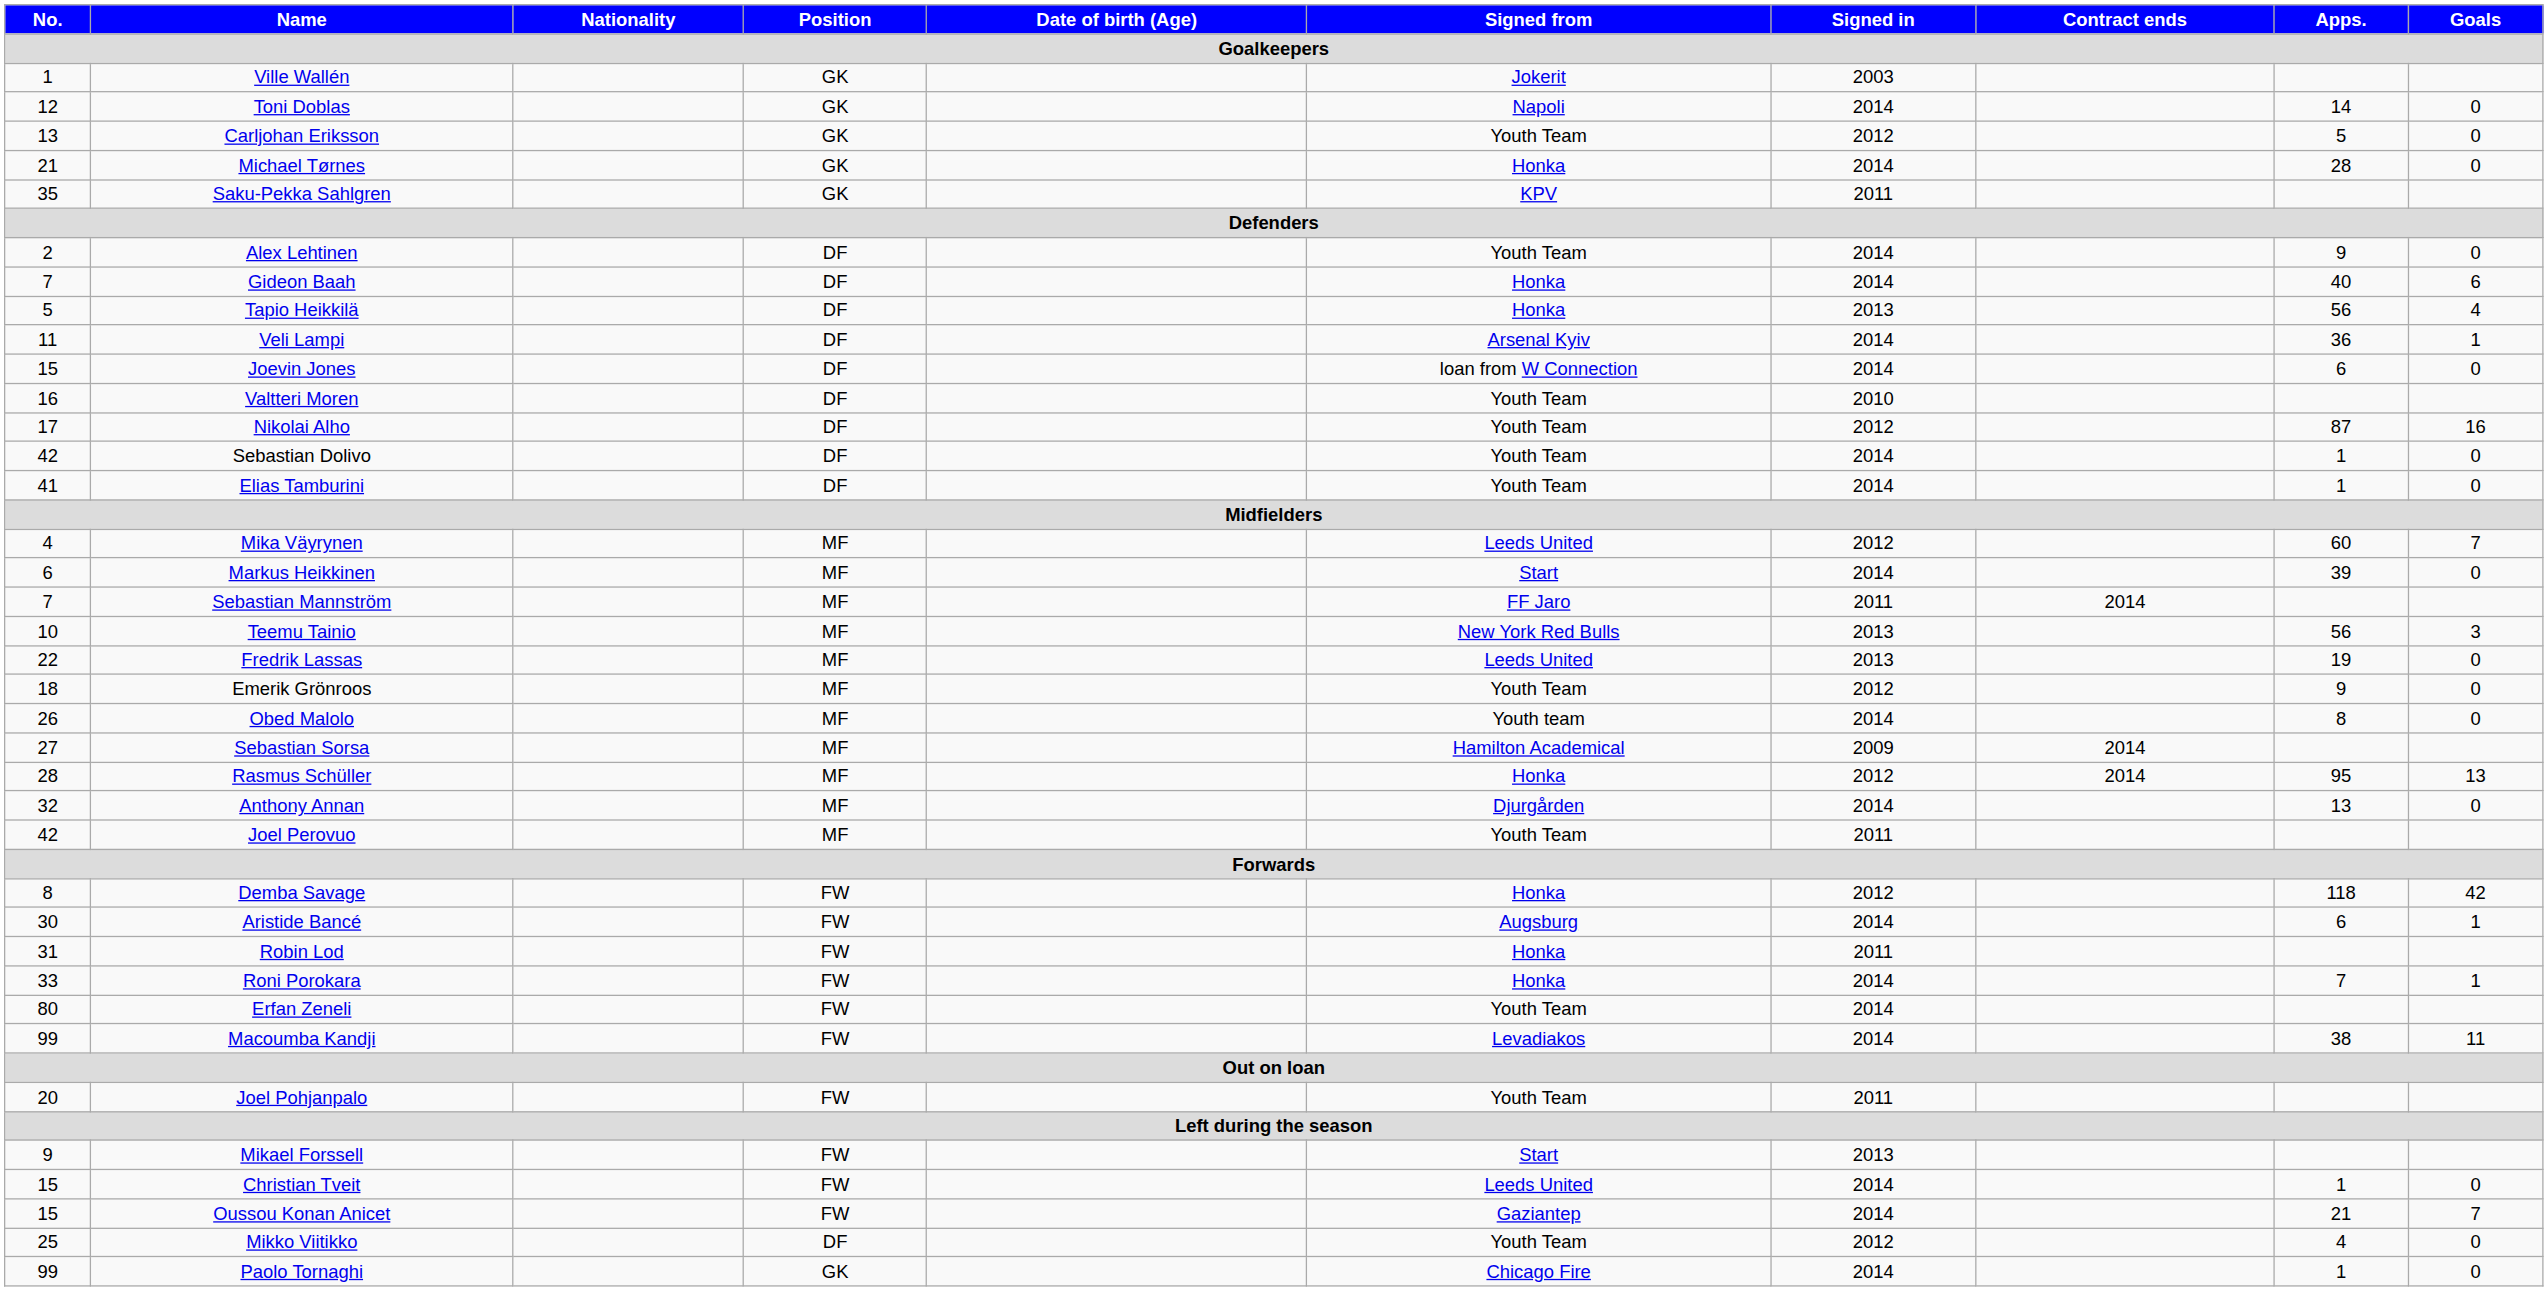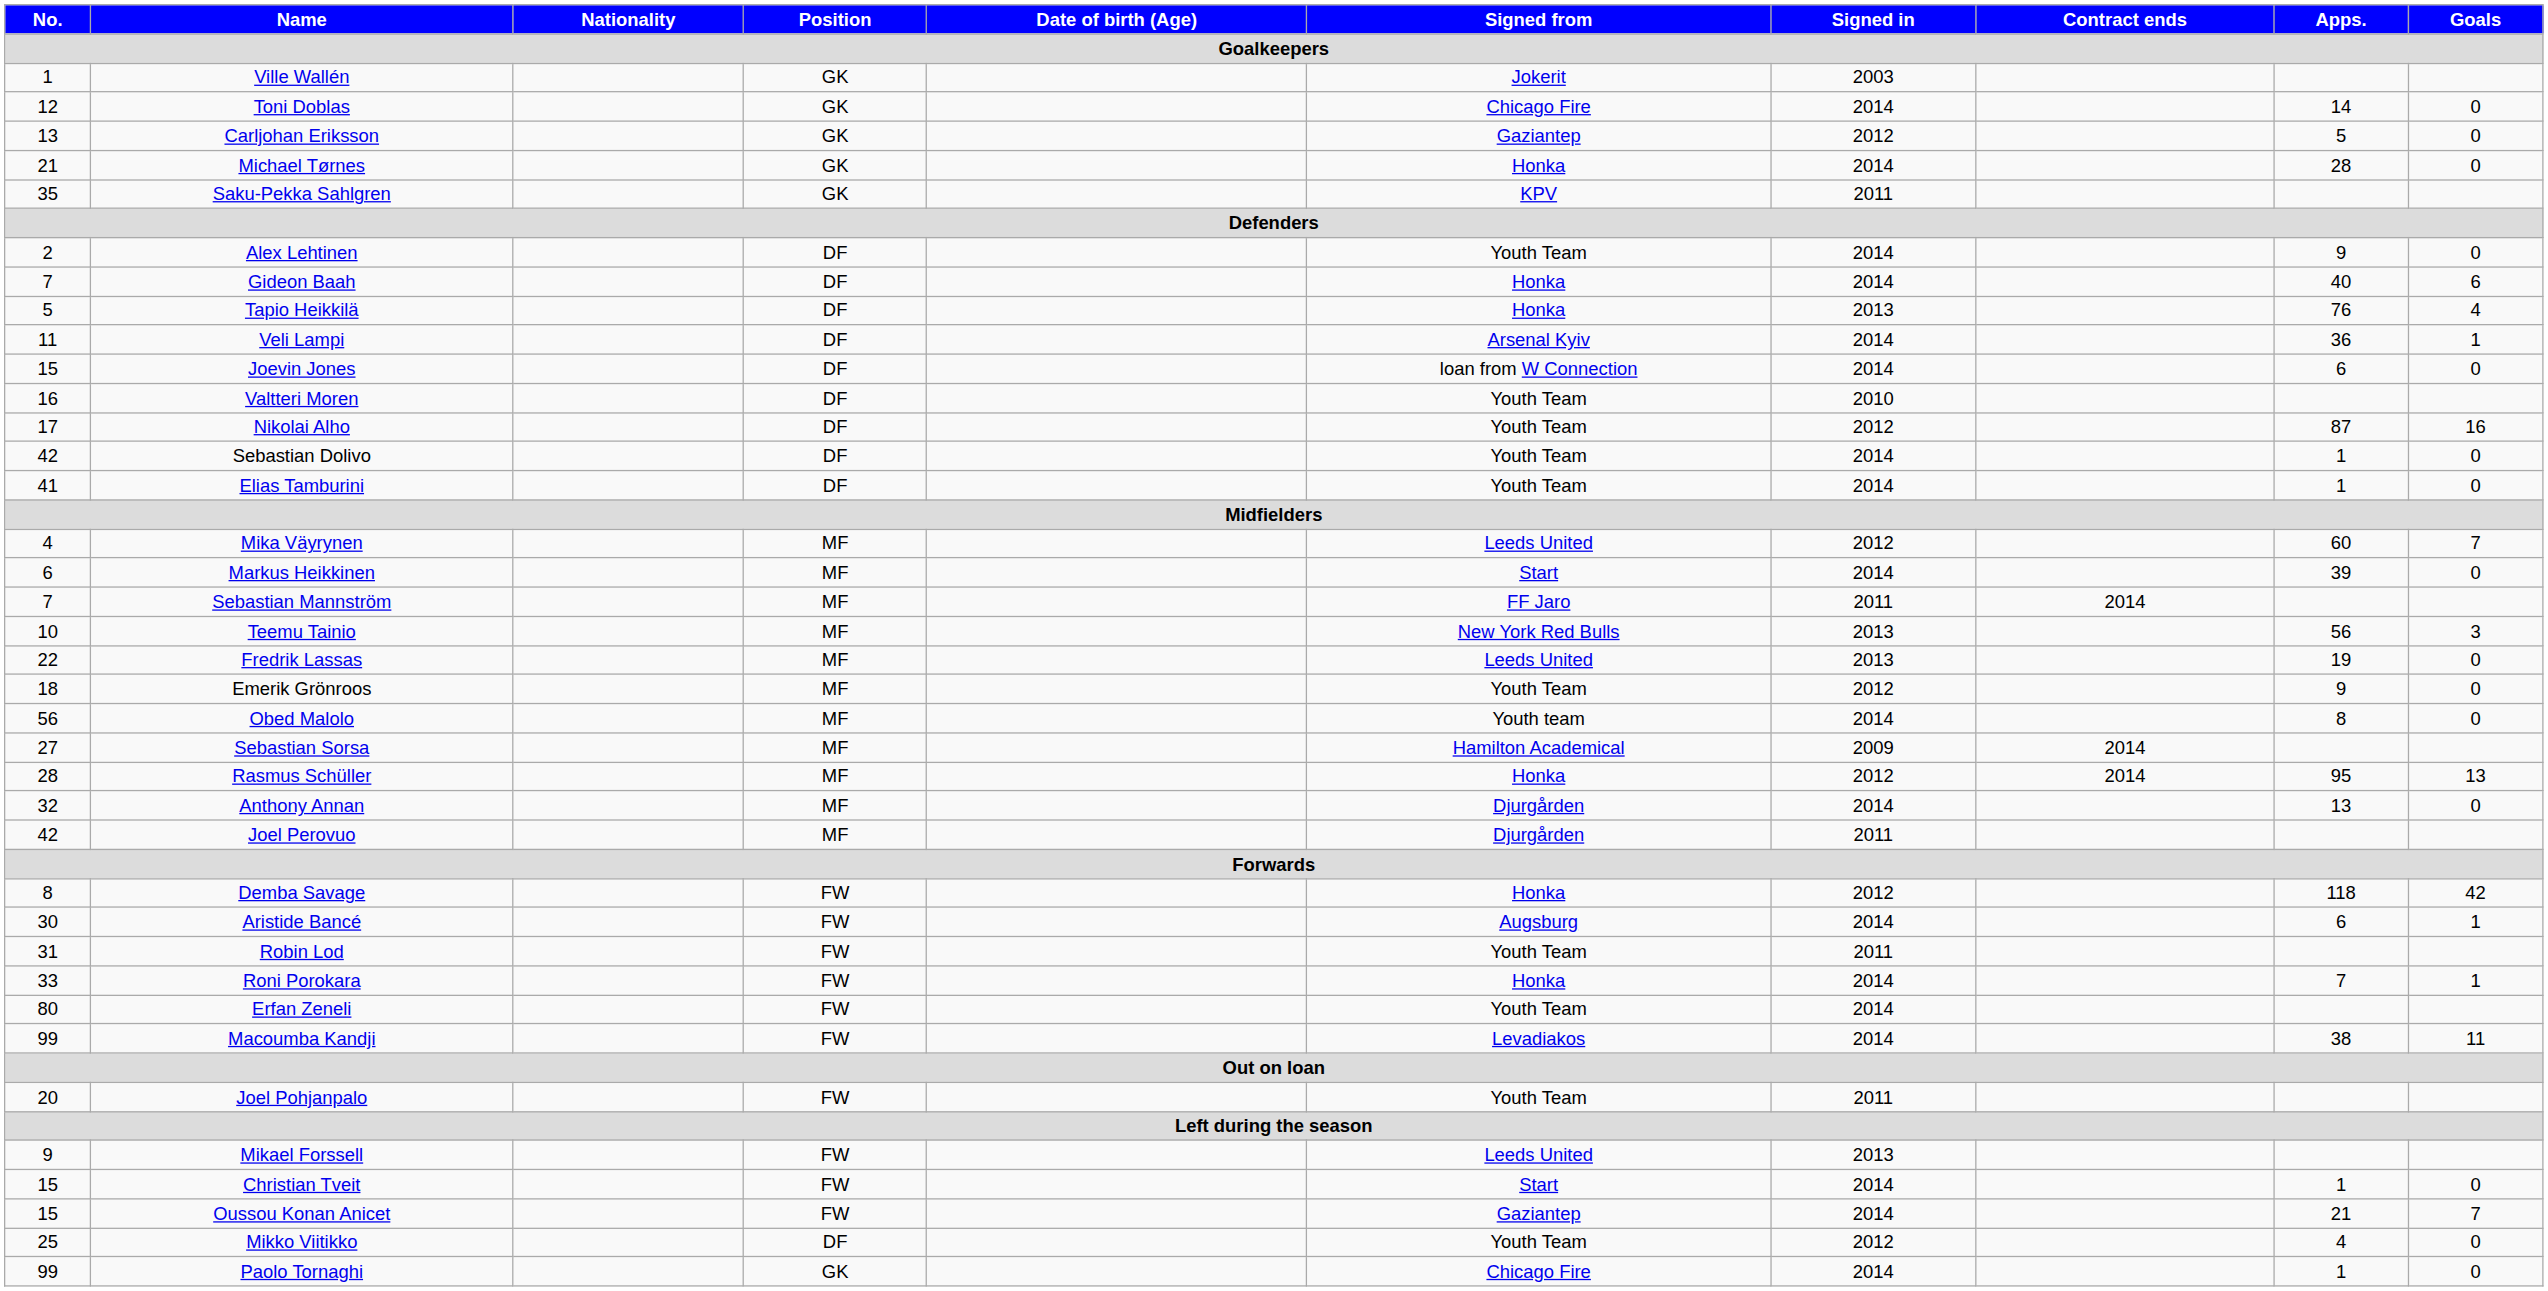 <table class="wikitable"  style="text-align:center; font-size:90%; width:100%;">
 <tr>
 <th style="background:#00f; color:white; text-align:center;">No.</th>
 <th style="background:#00f; color:white; text-align:center;">Name</th>
 <th style="background:#00f; color:white; text-align:center;">Nationality</th>
 <th style="background:#00f; color:white; text-align:center;">Position</th>
 <th style="background:#00f; color:white; text-align:center;">Date of birth (Age)</th>
 <th style="background:#00f; color:white; text-align:center;">Signed from</th>
 <th style="background:#00f; color:white; text-align:center;">Signed in</th>
 <th style="background:#00f; color:white; text-align:center;">Contract ends</th>
 <th style="background:#00f; color:white; text-align:center;">Apps.</th>
 <th style="background:#00f; color:white; text-align:center;">Goals</th>
 </tr>
 <tr>
 <th colspan="11"  style="background:#dcdcdc; text-align:center;">Goalkeepers</th>
 </tr>
 <tr>
 <td>1</td>
 <td><a href='#'>Ville Wallén</a></td>
 <td></td>
 <td>GK</td>
 <td></td>
 <td><a href='#'>Jokerit</a></td>
 <td>2003</td>
 <td></td>
 <td></td>
 <td></td>
 </tr>
 <tr>
 <td>12</td>
 <td><a href='#'>Toni Doblas</a></td>
 <td></td>
 <td>GK</td>
 <td></td>
-<td><a href='#'>Napoli</a></td>
+<td><a href='#'>Chicago Fire</a></td>
 <td>2014</td>
 <td></td>
 <td>14</td>
 <td>0</td>
 </tr>
 <tr>
 <td>13</td>
 <td><a href='#'>Carljohan Eriksson</a></td>
 <td></td>
 <td>GK</td>
 <td></td>
-<td>Youth Team</td>
+<td><a href='#'>Gaziantep</a></td>
 <td>2012</td>
 <td></td>
 <td>5</td>
 <td>0</td>
 </tr>
 <tr>
 <td>21</td>
 <td><a href='#'>Michael Tørnes</a></td>
 <td></td>
 <td>GK</td>
 <td></td>
 <td><a href='#'>Honka</a></td>
 <td>2014</td>
 <td></td>
 <td>28</td>
 <td>0</td>
 </tr>
 <tr>
 <td>35</td>
 <td><a href='#'>Saku-Pekka Sahlgren</a></td>
 <td></td>
 <td>GK</td>
 <td></td>
 <td><a href='#'>KPV</a></td>
 <td>2011</td>
 <td></td>
 <td></td>
 <td></td>
 </tr>
 <tr>
 <th colspan="11"  style="background:#dcdcdc; text-align:center;">Defenders</th>
 </tr>
 <tr>
 <td>2</td>
 <td><a href='#'>Alex Lehtinen</a></td>
 <td></td>
 <td>DF</td>
 <td></td>
 <td>Youth Team</td>
 <td>2014</td>
 <td></td>
 <td>9</td>
 <td>0</td>
 </tr>
 <tr>
 <td>7</td>
 <td><a href='#'>Gideon Baah</a></td>
 <td></td>
 <td>DF</td>
 <td></td>
 <td><a href='#'>Honka</a></td>
 <td>2014</td>
 <td></td>
 <td>40</td>
 <td>6</td>
 </tr>
 <tr>
 <td>5</td>
 <td><a href='#'>Tapio Heikkilä</a></td>
 <td></td>
 <td>DF</td>
 <td></td>
 <td><a href='#'>Honka</a></td>
 <td>2013</td>
 <td></td>
-<td>56</td>
+<td>76</td>
 <td>4</td>
 </tr>
 <tr>
 <td>11</td>
 <td><a href='#'>Veli Lampi</a></td>
 <td></td>
 <td>DF</td>
 <td></td>
 <td><a href='#'>Arsenal Kyiv</a></td>
 <td>2014</td>
 <td></td>
 <td>36</td>
 <td>1</td>
 </tr>
 <tr>
 <td>15</td>
 <td><a href='#'>Joevin Jones</a></td>
 <td></td>
 <td>DF</td>
 <td></td>
 <td>loan from <a href='#'>W Connection</a></td>
 <td>2014</td>
 <td></td>
 <td>6</td>
 <td>0</td>
 </tr>
 <tr>
 <td>16</td>
 <td><a href='#'>Valtteri Moren</a></td>
 <td></td>
 <td>DF</td>
 <td></td>
 <td>Youth Team</td>
 <td>2010</td>
 <td></td>
 <td></td>
 <td></td>
 </tr>
 <tr>
 <td>17</td>
 <td><a href='#'>Nikolai Alho</a></td>
 <td></td>
 <td>DF</td>
 <td></td>
 <td>Youth Team</td>
 <td>2012</td>
 <td></td>
 <td>87</td>
 <td>16</td>
 </tr>
 <tr>
 <td>42</td>
 <td>Sebastian Dolivo</td>
 <td></td>
 <td>DF</td>
 <td></td>
 <td>Youth Team</td>
 <td>2014</td>
 <td></td>
 <td>1</td>
 <td>0</td>
 </tr>
 <tr>
 <td>41</td>
 <td><a href='#'>Elias Tamburini</a></td>
 <td></td>
 <td>DF</td>
 <td></td>
 <td>Youth Team</td>
 <td>2014</td>
 <td></td>
 <td>1</td>
 <td>0</td>
 </tr>
 <tr>
 <th colspan="11"  style="background:#dcdcdc; text-align:center;">Midfielders</th>
 </tr>
 <tr>
 <td>4</td>
 <td><a href='#'>Mika Väyrynen</a></td>
 <td></td>
 <td>MF</td>
 <td></td>
 <td><a href='#'>Leeds United</a></td>
 <td>2012</td>
 <td></td>
 <td>60</td>
 <td>7</td>
 </tr>
 <tr>
 <td>6</td>
 <td><a href='#'>Markus Heikkinen</a></td>
 <td></td>
 <td>MF</td>
 <td></td>
 <td><a href='#'>Start</a></td>
 <td>2014</td>
 <td></td>
 <td>39</td>
 <td>0</td>
 </tr>
 <tr>
 <td>7</td>
 <td><a href='#'>Sebastian Mannström</a></td>
 <td></td>
 <td>MF</td>
 <td></td>
 <td><a href='#'>FF Jaro</a></td>
 <td>2011</td>
 <td>2014</td>
 <td></td>
 <td></td>
 </tr>
 <tr>
 <td>10</td>
 <td><a href='#'>Teemu Tainio</a> </td>
 <td></td>
 <td>MF</td>
 <td></td>
 <td><a href='#'>New York Red Bulls</a></td>
 <td>2013</td>
 <td></td>
 <td>56</td>
 <td>3</td>
 </tr>
 <tr>
 <td>22</td>
 <td><a href='#'>Fredrik Lassas</a></td>
 <td></td>
 <td>MF</td>
 <td></td>
 <td><a href='#'>Leeds United</a></td>
 <td>2013</td>
 <td></td>
 <td>19</td>
 <td>0</td>
 </tr>
 <tr>
 <td>18</td>
 <td>Emerik Grönroos</td>
 <td></td>
 <td>MF</td>
 <td></td>
 <td>Youth Team</td>
 <td>2012</td>
 <td></td>
 <td>9</td>
 <td>0</td>
 </tr>
 <tr>
-<td>26</td>
+<td>56</td>
 <td><a href='#'>Obed Malolo</a></td>
 <td></td>
 <td>MF</td>
 <td></td>
 <td>Youth team</td>
 <td>2014</td>
 <td></td>
 <td>8</td>
 <td>0</td>
 </tr>
 <tr>
 <td>27</td>
 <td><a href='#'>Sebastian Sorsa</a></td>
 <td></td>
 <td>MF</td>
 <td></td>
 <td><a href='#'>Hamilton Academical</a></td>
 <td>2009</td>
 <td>2014</td>
 <td></td>
 <td></td>
 </tr>
 <tr>
 <td>28</td>
 <td><a href='#'>Rasmus Schüller</a></td>
 <td></td>
 <td>MF</td>
 <td></td>
 <td><a href='#'>Honka</a></td>
 <td>2012</td>
 <td>2014</td>
 <td>95</td>
 <td>13</td>
 </tr>
 <tr>
 <td>32</td>
 <td><a href='#'>Anthony Annan</a></td>
 <td></td>
 <td>MF</td>
 <td></td>
 <td><a href='#'>Djurgården</a></td>
 <td>2014</td>
 <td></td>
 <td>13</td>
 <td>0</td>
 </tr>
 <tr>
 <td>42</td>
 <td><a href='#'>Joel Perovuo</a></td>
 <td></td>
 <td>MF</td>
 <td></td>
-<td>Youth Team</td>
+<td><a href='#'>Djurgården</a></td>
 <td>2011</td>
 <td></td>
 <td></td>
 <td></td>
 </tr>
 <tr>
 <th colspan="11"  style="background:#dcdcdc; text-align:center;">Forwards</th>
 </tr>
 <tr>
 <td>8</td>
 <td><a href='#'>Demba Savage</a></td>
 <td></td>
 <td>FW</td>
 <td></td>
 <td><a href='#'>Honka</a></td>
 <td>2012</td>
 <td></td>
 <td>118</td>
 <td>42</td>
 </tr>
 <tr>
 <td>30</td>
 <td><a href='#'>Aristide Bancé</a></td>
 <td></td>
 <td>FW</td>
 <td></td>
 <td><a href='#'>Augsburg</a></td>
 <td>2014</td>
 <td></td>
 <td>6</td>
 <td>1</td>
 </tr>
 <tr>
 <td>31</td>
 <td><a href='#'>Robin Lod</a></td>
 <td></td>
 <td>FW</td>
 <td></td>
-<td><a href='#'>Honka</a></td>
+<td>Youth Team</td>
 <td>2011</td>
 <td></td>
 <td></td>
 <td></td>
 </tr>
 <tr>
 <td>33</td>
 <td><a href='#'>Roni Porokara</a></td>
 <td></td>
 <td>FW</td>
 <td></td>
 <td><a href='#'>Honka</a></td>
 <td>2014</td>
 <td></td>
 <td>7</td>
 <td>1</td>
 </tr>
 <tr>
 <td>80</td>
 <td><a href='#'>Erfan Zeneli</a></td>
 <td></td>
 <td>FW</td>
 <td></td>
 <td>Youth Team</td>
 <td>2014</td>
 <td></td>
 <td></td>
 <td></td>
 </tr>
 <tr>
 <td>99</td>
 <td><a href='#'>Macoumba Kandji</a></td>
 <td></td>
 <td>FW</td>
 <td></td>
 <td><a href='#'>Levadiakos</a></td>
 <td>2014</td>
 <td></td>
 <td>38</td>
 <td>11</td>
 </tr>
 <tr>
 <th colspan="11"  style="background:#dcdcdc; text-align:center;">Out on loan</th>
 </tr>
 <tr>
 <td>20</td>
 <td><a href='#'>Joel Pohjanpalo</a></td>
 <td></td>
 <td>FW</td>
 <td></td>
 <td>Youth Team</td>
 <td>2011</td>
 <td></td>
 <td></td>
 <td></td>
 </tr>
 <tr>
 <th colspan="11"  style="background:#dcdcdc; text-align:center;">Left during the season</th>
 </tr>
 <tr>
 <td>9</td>
 <td><a href='#'>Mikael Forssell</a></td>
 <td></td>
 <td>FW</td>
 <td></td>
-<td><a href='#'>Start</a></td>
+<td><a href='#'>Leeds United</a></td>
 <td>2013</td>
 <td></td>
 <td></td>
 <td></td>
 </tr>
 <tr>
 <td>15</td>
 <td><a href='#'>Christian Tveit</a></td>
 <td></td>
 <td>FW</td>
 <td></td>
-<td><a href='#'>Leeds United</a></td>
+<td><a href='#'>Start</a></td>
 <td>2014</td>
 <td></td>
 <td>1</td>
 <td>0</td>
 </tr>
 <tr>
 <td>15</td>
 <td><a href='#'>Oussou Konan Anicet</a></td>
 <td></td>
 <td>FW</td>
 <td></td>
 <td><a href='#'>Gaziantep</a></td>
 <td>2014</td>
 <td></td>
 <td>21</td>
 <td>7</td>
 </tr>
 <tr>
 <td>25</td>
 <td><a href='#'>Mikko Viitikko</a></td>
 <td></td>
 <td>DF</td>
 <td></td>
 <td>Youth Team</td>
 <td>2012</td>
 <td></td>
 <td>4</td>
 <td>0</td>
 </tr>
 <tr>
 <td>99</td>
 <td><a href='#'>Paolo Tornaghi</a></td>
 <td></td>
 <td>GK</td>
 <td></td>
 <td><a href='#'>Chicago Fire</a></td>
 <td>2014</td>
 <td></td>
 <td>1</td>
 <td>0</td>
 </tr>
 </table>
